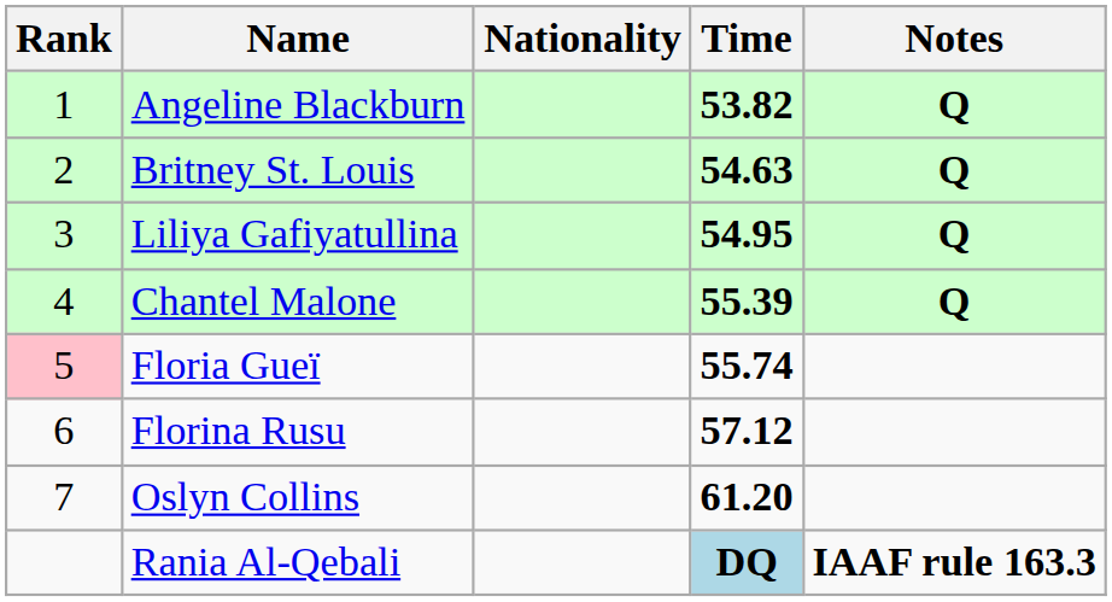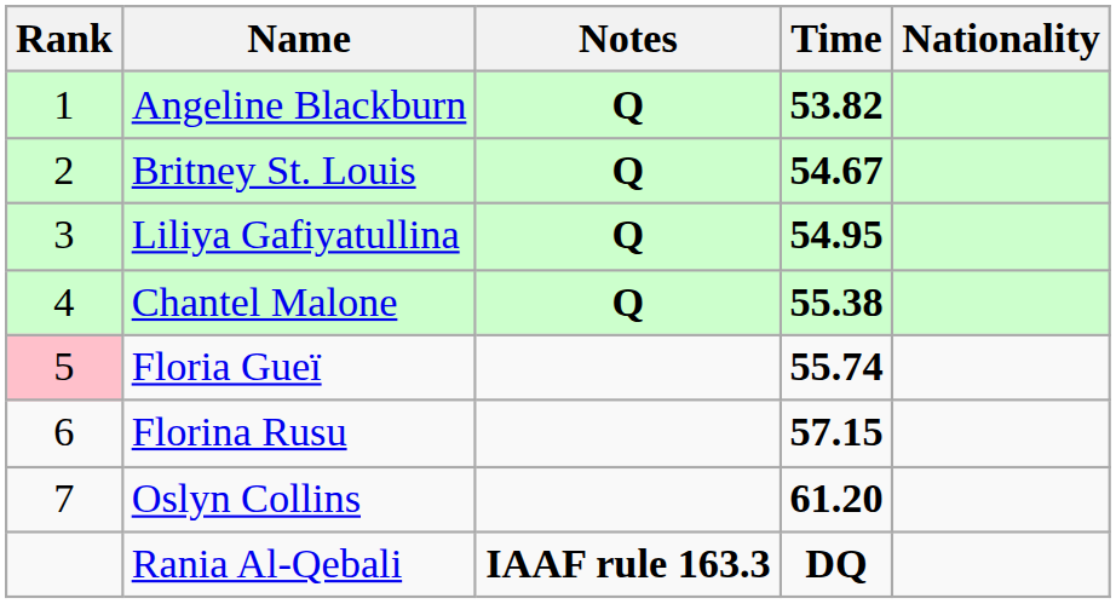 <table class="wikitable sortable" style="text-align:center">
 <tr>
 <th>Rank</th>
 <th>Name</th>
+<th>Notes</th>
+<th>Time</th>
 <th>Nationality</th>
-<th>Time</th>
-<th>Notes</th>
 </tr>
 <tr bgcolor=ccffcc>
 <td>1</td>
 <td align=left><a href='#'>Angeline Blackburn</a></td>
+<td><strong>Q</strong></td>
+<td><strong>53.82</strong></td>
 <td align=left></td>
-<td><strong>53.82</strong></td>
-<td><strong>Q</strong></td>
 </tr>
 <tr bgcolor=ccffcc>
 <td>2</td>
 <td align=left><a href='#'>Britney St. Louis</a></td>
+<td><strong>Q</strong></td>
+<td><strong>54.67</strong></td>
 <td align=left></td>
-<td><strong>54.63</strong></td>
-<td><strong>Q</strong></td>
 </tr>
 <tr bgcolor=ccffcc>
 <td>3</td>
 <td align=left><a href='#'>Liliya Gafiyatullina</a></td>
+<td><strong>Q</strong></td>
+<td><strong>54.95</strong></td>
 <td align=left></td>
-<td><strong>54.95</strong></td>
-<td><strong>Q</strong></td>
 </tr>
 <tr bgcolor=ccffcc>
 <td>4</td>
 <td align=left><a href='#'>Chantel Malone</a></td>
+<td><strong>Q</strong></td>
+<td><strong>55.38</strong></td>
 <td align=left></td>
-<td><strong>55.39</strong></td>
-<td><strong>Q</strong></td>
 </tr>
 <tr>
 <td style="background: pink;">5</td>
 <td align=left><a href='#'>Floria Gueï</a></td>
+<td></td>
+<td><strong>55.74</strong></td>
 <td align=left></td>
-<td><strong>55.74</strong></td>
-<td></td>
 </tr>
 <tr>
 <td>6</td>
 <td align=left><a href='#'>Florina Rusu</a></td>
+<td></td>
+<td><strong>57.15</strong></td>
 <td align=left></td>
-<td><strong>57.12</strong></td>
-<td></td>
 </tr>
 <tr>
 <td>7</td>
 <td align=left><a href='#'>Oslyn Collins</a></td>
+<td></td>
+<td><strong>61.20</strong></td>
 <td align=left></td>
-<td><strong>61.20</strong></td>
-<td></td>
 </tr>
 <tr>
 <td></td>
 <td align=left><a href='#'>Rania Al-Qebali</a></td>
+<td><strong>IAAF rule 163.3</strong></td>
+<td><strong>DQ</strong></td>
 <td align=left></td>
-<td style="background: lightblue;"><strong>DQ</strong></td>
-<td><strong>IAAF rule 163.3</strong></td>
 </tr>
 </table>
